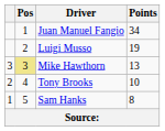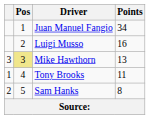 <table class="wikitable" style="font-size: 95%;">
 <tr>
 <th></th>
 <th>Pos</th>
 <th>Driver</th>
 <th>Points</th>
 </tr>
 <tr>
 <td align="left"></td>
 <td align="center">1</td>
 <td> <a href='#'>Juan Manuel Fangio</a></td>
 <td align="left">34</td>
 </tr>
 <tr>
 <td align="left"></td>
 <td align="center">2</td>
 <td> <a href='#'>Luigi Musso</a></td>
-<td align="left">19</td>
+<td align="left">16</td>
 </tr>
 <tr>
 <td align="left"> 3</td>
 <td align="center" style="background: khaki;">3</td>
 <td> <a href='#'>Mike Hawthorn</a></td>
 <td align="left">13</td>
 </tr>
 <tr>
-<td align="left"> 2</td>
+<td align="left"> 1</td>
 <td align="center">4</td>
 <td> <a href='#'>Tony Brooks</a></td>
-<td align="left">10</td>
+<td align="left">11</td>
 </tr>
 <tr>
-<td align="left"> 1</td>
+<td align="left"> 2</td>
 <td align="center">5</td>
 <td> <a href='#'>Sam Hanks</a></td>
 <td align="left">8</td>
 </tr>
 <tr>
 <th colspan=4>Source: </th>
 </tr>
 </table>
